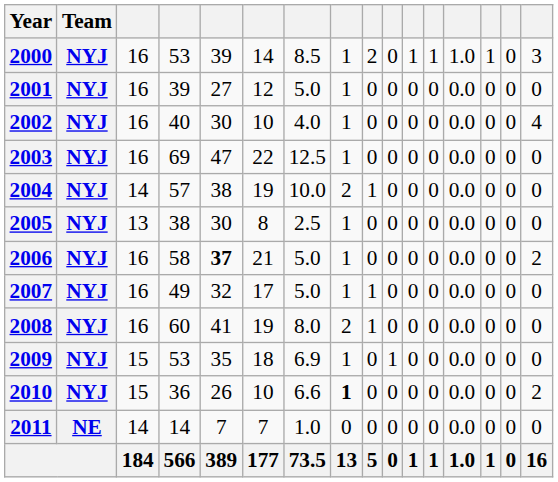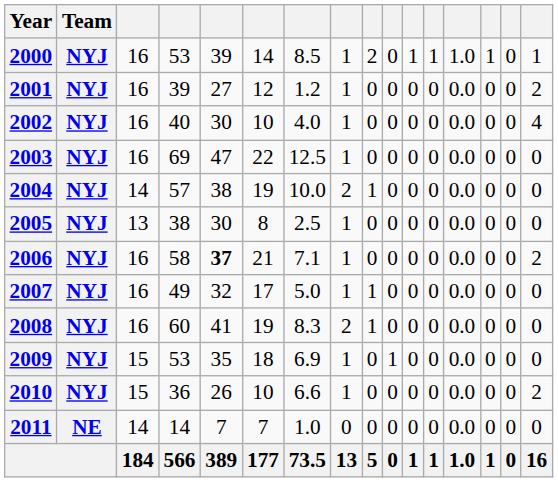 <table class="wikitable sortable" style="text-align: center;">
 <tr>
 <th>Year</th>
 <th>Team</th>
 <th></th>
 <th></th>
 <th></th>
 <th></th>
 <th></th>
 <th></th>
 <th></th>
 <th></th>
 <th></th>
 <th></th>
 <th></th>
 <th></th>
 <th></th>
 <th></th>
 </tr>
 <tr>
 <th><a href='#'>2000</a></th>
 <th><a href='#'>NYJ</a></th>
 <td>16</td>
 <td>53</td>
 <td>39</td>
 <td>14</td>
 <td>8.5</td>
 <td>1</td>
 <td>2</td>
 <td>0</td>
 <td>1</td>
 <td>1</td>
 <td>1.0</td>
 <td>1</td>
 <td>0</td>
-<td>3</td>
+<td>1</td>
 </tr>
 <tr>
 <th><a href='#'>2001</a></th>
 <th><a href='#'>NYJ</a></th>
 <td>16</td>
 <td>39</td>
 <td>27</td>
 <td>12</td>
-<td>5.0</td>
+<td>1.2</td>
 <td>1</td>
 <td>0</td>
 <td>0</td>
 <td>0</td>
 <td>0</td>
 <td>0.0</td>
 <td>0</td>
 <td>0</td>
-<td>0</td>
+<td>2</td>
 </tr>
 <tr>
 <th><a href='#'>2002</a></th>
 <th><a href='#'>NYJ</a></th>
 <td>16</td>
 <td>40</td>
 <td>30</td>
 <td>10</td>
 <td>4.0</td>
 <td>1</td>
 <td>0</td>
 <td>0</td>
 <td>0</td>
 <td>0</td>
 <td>0.0</td>
 <td>0</td>
 <td>0</td>
 <td>4</td>
 </tr>
 <tr>
 <th><a href='#'>2003</a></th>
 <th><a href='#'>NYJ</a></th>
 <td>16</td>
 <td>69</td>
 <td>47</td>
 <td>22</td>
 <td>12.5</td>
 <td>1</td>
 <td>0</td>
 <td>0</td>
 <td>0</td>
 <td>0</td>
 <td>0.0</td>
 <td>0</td>
 <td>0</td>
 <td>0</td>
 </tr>
 <tr>
 <th><a href='#'>2004</a></th>
 <th><a href='#'>NYJ</a></th>
 <td>14</td>
 <td>57</td>
 <td>38</td>
 <td>19</td>
 <td>10.0</td>
 <td>2</td>
 <td>1</td>
 <td>0</td>
 <td>0</td>
 <td>0</td>
 <td>0.0</td>
 <td>0</td>
 <td>0</td>
 <td>0</td>
 </tr>
 <tr>
 <th><a href='#'>2005</a></th>
 <th><a href='#'>NYJ</a></th>
 <td>13</td>
 <td>38</td>
 <td>30</td>
 <td>8</td>
 <td>2.5</td>
 <td>1</td>
 <td>0</td>
 <td>0</td>
 <td>0</td>
 <td>0</td>
 <td>0.0</td>
 <td>0</td>
 <td>0</td>
 <td>0</td>
 </tr>
 <tr>
 <th><a href='#'>2006</a></th>
 <th><a href='#'>NYJ</a></th>
 <td>16</td>
 <td>58</td>
 <td><strong>37</strong></td>
 <td>21</td>
-<td>5.0</td>
+<td>7.1</td>
 <td>1</td>
 <td>0</td>
 <td>0</td>
 <td>0</td>
 <td>0</td>
 <td>0.0</td>
 <td>0</td>
 <td>0</td>
 <td>2</td>
 </tr>
 <tr>
 <th><a href='#'>2007</a></th>
 <th><a href='#'>NYJ</a></th>
 <td>16</td>
 <td>49</td>
 <td>32</td>
 <td>17</td>
 <td>5.0</td>
 <td>1</td>
 <td>1</td>
 <td>0</td>
 <td>0</td>
 <td>0</td>
 <td>0.0</td>
 <td>0</td>
 <td>0</td>
 <td>0</td>
 </tr>
 <tr>
 <th><a href='#'>2008</a></th>
 <th><a href='#'>NYJ</a></th>
 <td>16</td>
 <td>60</td>
 <td>41</td>
 <td>19</td>
-<td>8.0</td>
+<td>8.3</td>
 <td>2</td>
 <td>1</td>
 <td>0</td>
 <td>0</td>
 <td>0</td>
 <td>0.0</td>
 <td>0</td>
 <td>0</td>
 <td>0</td>
 </tr>
 <tr>
 <th><a href='#'>2009</a></th>
 <th><a href='#'>NYJ</a></th>
 <td>15</td>
 <td>53</td>
 <td>35</td>
 <td>18</td>
 <td>6.9</td>
 <td>1</td>
 <td>0</td>
 <td>1</td>
 <td>0</td>
 <td>0</td>
 <td>0.0</td>
 <td>0</td>
 <td>0</td>
 <td>0</td>
 </tr>
 <tr>
 <th><a href='#'>2010</a></th>
 <th><a href='#'>NYJ</a></th>
 <td>15</td>
 <td>36</td>
 <td>26</td>
 <td>10</td>
 <td>6.6</td>
-<td><strong>1</strong></td>
+<td>1</td>
 <td>0</td>
 <td>0</td>
 <td>0</td>
 <td>0</td>
 <td>0.0</td>
 <td>0</td>
 <td>0</td>
 <td>2</td>
 </tr>
 <tr>
 <th><a href='#'>2011</a></th>
 <th><a href='#'>NE</a></th>
 <td>14</td>
 <td>14</td>
 <td>7</td>
 <td>7</td>
 <td>1.0</td>
 <td>0</td>
 <td>0</td>
 <td>0</td>
 <td>0</td>
 <td>0</td>
 <td>0.0</td>
 <td>0</td>
 <td>0</td>
 <td>0</td>
 </tr>
 <tr>
 <th colspan="2"></th>
 <th>184</th>
 <th>566</th>
 <th>389</th>
 <th>177</th>
 <th>73.5</th>
 <th>13</th>
 <th>5</th>
 <th>0</th>
 <th>1</th>
 <th>1</th>
 <th>1.0</th>
 <th>1</th>
 <th>0</th>
 <th>16</th>
 </tr>
 </table>
